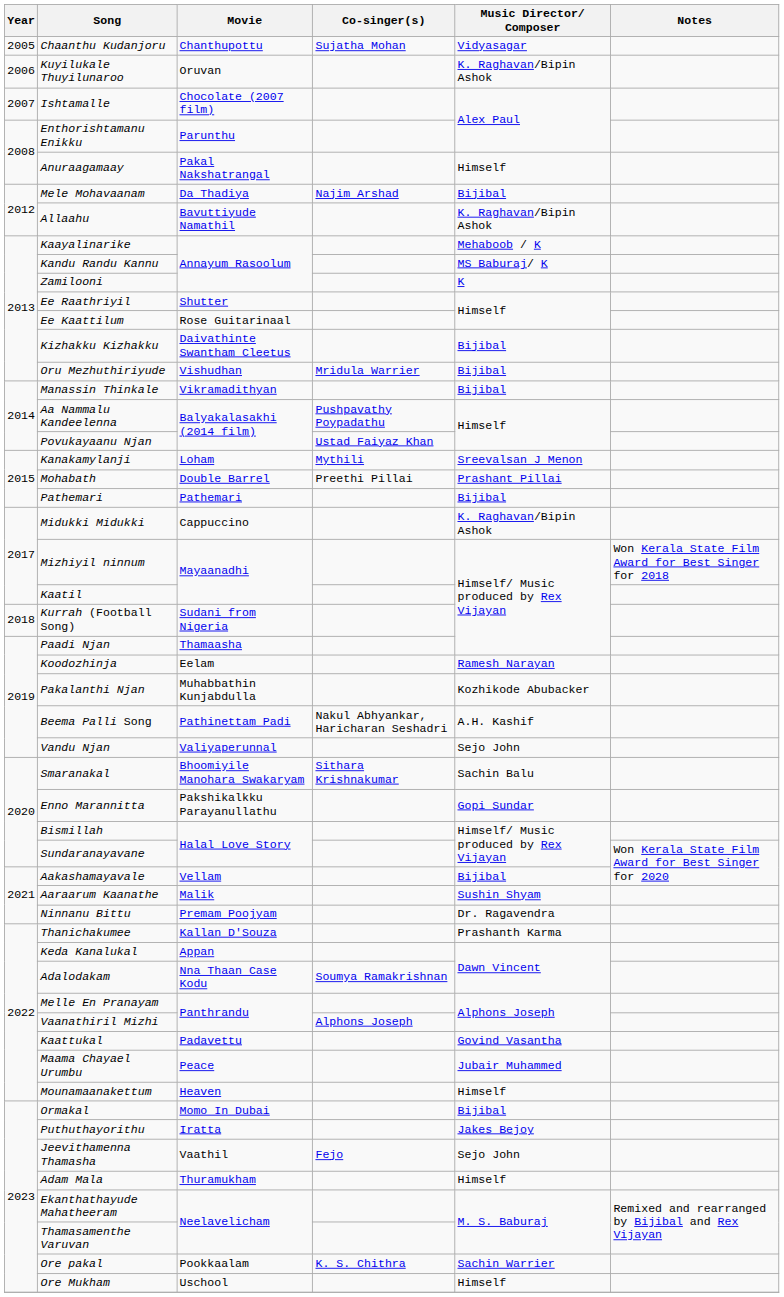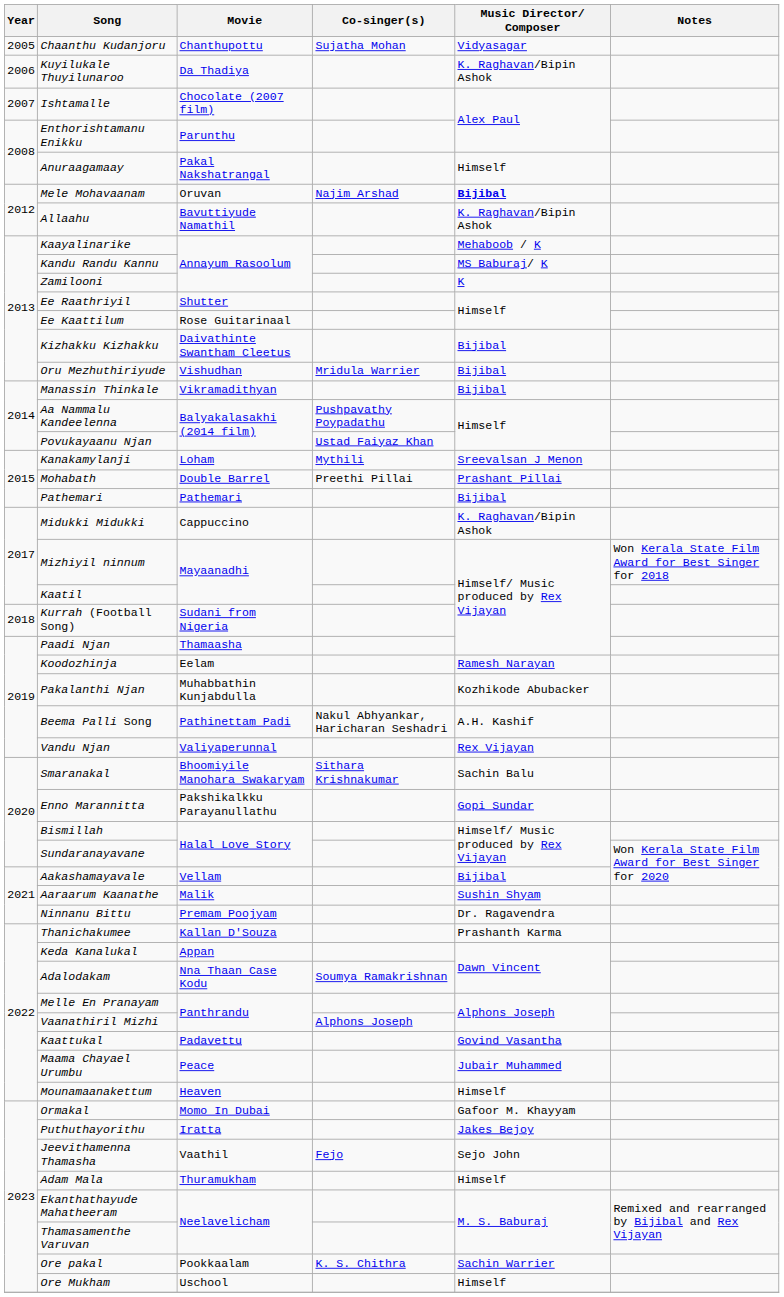 <table class="wikitable">
 <tr>
 <th>Year</th>
 <th width="150">Song</th>
 <th>Movie</th>
 <th>Co-singer(s)</th>
 <th>Music Director/ Composer</th>
 <th>Notes</th>
 </tr>
 <tr>
 <td>2005</td>
 <td><em>Chaanthu Kudanjoru</em></td>
 <td><a href='#'>Chanthupottu</a></td>
 <td><a href='#'>Sujatha Mohan</a></td>
 <td><a href='#'>Vidyasagar</a></td>
 <td></td>
 </tr>
 <tr>
 <td>2006</td>
 <td><em>Kuyilukale Thuyilunaroo</em></td>
-<td>Oruvan</td>
+<td><a href='#'>Da Thadiya</a></td>
 <td></td>
 <td><a href='#'>K. Raghavan</a>/Bipin Ashok</td>
 <td></td>
 </tr>
 <tr>
 <td>2007</td>
 <td><em>Ishtamalle</em></td>
 <td><a href='#'>Chocolate (2007 film)</a></td>
 <td></td>
 <td rowspan="2"><a href='#'>Alex Paul</a></td>
 <td></td>
 </tr>
 <tr>
 <td rowspan="2">2008</td>
 <td><em>Enthorishtamanu Enikku</em></td>
 <td><a href='#'>Parunthu</a></td>
 <td></td>
 <td></td>
 </tr>
 <tr>
 <td><em>Anuraagamaay</em></td>
 <td><a href='#'>Pakal Nakshatrangal</a></td>
 <td></td>
 <td>Himself</td>
 <td></td>
 </tr>
 <tr>
 <td rowspan="2">2012</td>
 <td><em>Mele Mohavaanam</em></td>
-<td><a href='#'>Da Thadiya</a></td>
+<td>Oruvan</td>
 <td><a href='#'>Najim Arshad</a></td>
-<td><a href='#'>Bijibal</a></td>
+<td><strong><a href='#'>Bijibal</a></strong></td>
 <td></td>
 </tr>
 <tr>
 <td><em>Allaahu</em></td>
 <td><a href='#'>Bavuttiyude Namathil</a></td>
 <td></td>
 <td><a href='#'>K. Raghavan</a>/Bipin Ashok</td>
 <td></td>
 </tr>
 <tr>
 <td rowspan="7">2013</td>
 <td><em>Kaayalinarike</em></td>
 <td rowspan="3"><a href='#'>Annayum Rasoolum</a></td>
 <td></td>
 <td><a href='#'>Mehaboob</a> / <a href='#'>K</a></td>
 <td></td>
 </tr>
 <tr>
 <td><em>Kandu Randu Kannu</em></td>
 <td></td>
 <td><a href='#'>MS Baburaj</a>/ <a href='#'>K</a></td>
 <td></td>
 </tr>
 <tr>
 <td><em>Zamilooni</em></td>
 <td></td>
 <td><a href='#'>K</a></td>
 <td></td>
 </tr>
 <tr>
 <td><em>Ee Raathriyil</em></td>
 <td><a href='#'>Shutter</a></td>
 <td></td>
 <td rowspan="2">Himself</td>
 <td></td>
 </tr>
 <tr>
 <td><em>Ee Kaattilum</em></td>
 <td>Rose Guitarinaal</td>
 <td></td>
 <td></td>
 </tr>
 <tr>
 <td><em>Kizhakku Kizhakku</em></td>
 <td><a href='#'>Daivathinte Swantham Cleetus</a></td>
 <td></td>
 <td><a href='#'>Bijibal</a></td>
 <td></td>
 </tr>
 <tr>
 <td><em>Oru Mezhuthiriyude</em></td>
 <td><a href='#'>Vishudhan</a></td>
 <td><a href='#'>Mridula Warrier</a></td>
 <td><a href='#'>Bijibal</a></td>
 <td></td>
 </tr>
 <tr>
 <td rowspan="3">2014</td>
 <td><em>Manassin Thinkale</em></td>
 <td><a href='#'>Vikramadithyan</a></td>
 <td></td>
 <td><a href='#'>Bijibal</a></td>
 <td></td>
 </tr>
 <tr>
 <td><em>Aa Nammalu Kandeelenna</em></td>
 <td rowspan="2"><a href='#'>Balyakalasakhi (2014 film)</a></td>
 <td><a href='#'>Pushpavathy Poypadathu</a></td>
 <td rowspan="2">Himself</td>
 <td></td>
 </tr>
 <tr>
 <td><em>Povukayaanu Njan</em></td>
 <td><a href='#'>Ustad Faiyaz Khan</a></td>
 <td></td>
 </tr>
 <tr>
 <td rowspan="3">2015</td>
 <td><em>Kanakamylanji</em></td>
 <td><a href='#'>Loham</a></td>
 <td><a href='#'>Mythili</a></td>
 <td><a href='#'>Sreevalsan J Menon</a></td>
 <td></td>
 </tr>
 <tr>
 <td><em>Mohabath</em></td>
 <td><a href='#'>Double Barrel</a></td>
 <td>Preethi Pillai</td>
 <td><a href='#'>Prashant Pillai</a></td>
 <td></td>
 </tr>
 <tr>
 <td><em>Pathemari</em></td>
 <td><a href='#'>Pathemari</a></td>
 <td></td>
 <td><a href='#'>Bijibal</a></td>
 <td></td>
 </tr>
 <tr>
 <td rowspan="3">2017</td>
 <td><em>Midukki Midukki</em></td>
 <td>Cappuccino</td>
 <td></td>
 <td><a href='#'>K. Raghavan</a>/Bipin Ashok</td>
 <td></td>
 </tr>
 <tr>
 <td><em>Mizhiyil ninnum</em></td>
 <td rowspan="2"><a href='#'>Mayaanadhi</a></td>
 <td></td>
 <td rowspan="4">Himself/ Music produced by <a href='#'>Rex Vijayan</a></td>
 <td rowspan="1">Won <a href='#'>Kerala State Film Award for Best Singer</a> for <a href='#'>2018</a></td>
 </tr>
 <tr>
 <td><em>Kaatil</em></td>
 <td></td>
 <td></td>
 </tr>
 <tr>
 <td>2018</td>
 <td><em>Kurrah</em> (Football Song)</td>
 <td><a href='#'>Sudani from Nigeria</a></td>
 <td></td>
 <td></td>
 </tr>
 <tr>
 <td rowspan="5">2019</td>
 <td><em>Paadi Njan</em></td>
 <td><a href='#'>Thamaasha</a></td>
 <td></td>
 <td></td>
 </tr>
 <tr>
 <td><em>Koodozhinja</em></td>
 <td>Eelam</td>
 <td></td>
 <td><a href='#'>Ramesh Narayan</a></td>
 <td></td>
 </tr>
 <tr>
 <td><em>Pakalanthi Njan</em></td>
 <td>Muhabbathin Kunjabdulla</td>
 <td></td>
 <td>Kozhikode Abubacker</td>
 <td></td>
 </tr>
 <tr>
 <td><em>Beema Palli</em> Song</td>
 <td><a href='#'>Pathinettam Padi</a></td>
 <td>Nakul Abhyankar, Haricharan Seshadri</td>
 <td>A.H. Kashif</td>
 <td></td>
 </tr>
 <tr>
 <td><em>Vandu Njan</em></td>
 <td><a href='#'>Valiyaperunnal</a></td>
 <td></td>
-<td>Sejo John</td>
+<td><a href='#'>Rex Vijayan</a></td>
 <td></td>
 </tr>
 <tr>
 <td rowspan="4">2020</td>
 <td><em>Smaranakal</em></td>
 <td><a href='#'>Bhoomiyile Manohara Swakaryam</a></td>
 <td><a href='#'>Sithara Krishnakumar</a></td>
 <td>Sachin Balu</td>
 <td></td>
 </tr>
 <tr>
 <td><em>Enno Marannitta</em></td>
 <td>Pakshikalkku Parayanullathu</td>
 <td></td>
 <td><a href='#'>Gopi Sundar</a></td>
 <td></td>
 </tr>
 <tr>
 <td><em>Bismillah</em></td>
 <td rowspan="2"><a href='#'>Halal Love Story</a></td>
 <td></td>
 <td rowspan="2">Himself/ Music produced by <a href='#'>Rex Vijayan</a></td>
 <td></td>
 </tr>
 <tr>
 <td><em>Sundaranayavane</em></td>
 <td></td>
 <td rowspan="2">Won <a href='#'>Kerala State Film Award for Best Singer</a> for <a href='#'>2020</a></td>
 </tr>
 <tr>
 <td rowspan="3">2021</td>
 <td><em>Aakashamayavale</em></td>
 <td><a href='#'>Vellam</a></td>
 <td></td>
 <td><a href='#'>Bijibal</a></td>
 </tr>
 <tr>
 <td><em>Aaraarum Kaanathe</em></td>
 <td><a href='#'>Malik</a></td>
 <td></td>
 <td><a href='#'>Sushin Shyam</a></td>
 <td></td>
 </tr>
 <tr>
 <td><em>Ninnanu Bittu</em></td>
 <td><a href='#'>Premam Poojyam</a></td>
 <td></td>
 <td>Dr. Ragavendra</td>
 <td></td>
 </tr>
 <tr>
 <td rowspan="8">2022</td>
 <td><em>Thanichakumee</em></td>
 <td><a href='#'>Kallan D'Souza</a></td>
 <td></td>
 <td>Prashanth Karma</td>
 <td></td>
 </tr>
 <tr>
 <td><em>Keda Kanalukal</em></td>
 <td><a href='#'>Appan</a></td>
 <td></td>
 <td rowspan=2><a href='#'>Dawn Vincent</a></td>
 <td></td>
 </tr>
 <tr>
 <td><em>Adalodakam</em></td>
 <td><a href='#'>Nna Thaan Case Kodu</a></td>
 <td><a href='#'>Soumya Ramakrishnan</a></td>
 <td></td>
 </tr>
 <tr>
 <td><em>Melle En Pranayam</em></td>
 <td rowspan="2"><a href='#'>Panthrandu</a></td>
 <td></td>
 <td rowspan="2"><a href='#'>Alphons Joseph</a></td>
 <td></td>
 </tr>
 <tr>
 <td><em>Vaanathiril Mizhi</em></td>
 <td><a href='#'>Alphons Joseph</a></td>
 <td></td>
 </tr>
 <tr>
 <td><em>Kaattukal</em></td>
 <td><a href='#'>Padavettu</a></td>
 <td></td>
 <td><a href='#'>Govind Vasantha</a></td>
 <td></td>
 </tr>
 <tr>
 <td><em>Maama Chayael Urumbu</em> </td>
 <td><a href='#'>Peace</a></td>
 <td></td>
 <td><a href='#'>Jubair Muhammed</a></td>
 <td></td>
 </tr>
 <tr>
 <td><em>Mounamaanakettum</em></td>
 <td><a href='#'>Heaven</a></td>
 <td></td>
 <td>Himself</td>
 <td></td>
 </tr>
 <tr>
 <td rowspan=8>2023</td>
 <td><em>Ormakal</em></td>
 <td><a href='#'>Momo In Dubai</a></td>
 <td></td>
-<td><a href='#'>Bijibal</a></td>
+<td>Gafoor M. Khayyam</td>
 <td></td>
 </tr>
 <tr>
 <td><em>Puthuthayorithu</em></td>
 <td><a href='#'>Iratta</a></td>
 <td></td>
 <td><a href='#'>Jakes Bejoy</a></td>
 <td></td>
 </tr>
 <tr>
 <td><em>Jeevithamenna Thamasha</em></td>
 <td>Vaathil</td>
 <td><a href='#'>Fejo</a></td>
 <td>Sejo John</td>
 <td></td>
 </tr>
 <tr>
 <td><em>Adam Mala</em></td>
 <td><a href='#'>Thuramukham</a></td>
 <td></td>
 <td>Himself</td>
 <td></td>
 </tr>
 <tr>
 <td><em>Ekanthathayude Mahatheeram</em></td>
 <td rowspan=2><a href='#'>Neelavelicham</a></td>
 <td></td>
 <td rowspan=2><a href='#'>M. S. Baburaj</a></td>
 <td rowspan=2>Remixed and rearranged by <a href='#'>Bijibal</a> and <a href='#'>Rex Vijayan</a></td>
 </tr>
 <tr>
 <td><em>Thamasamenthe Varuvan</em></td>
 <td></td>
 </tr>
 <tr>
 <td><em>Ore pakal</em></td>
 <td>Pookkaalam</td>
 <td><a href='#'>K. S. Chithra</a></td>
 <td><a href='#'>Sachin Warrier</a></td>
 <td></td>
 </tr>
 <tr>
 <td><em>Ore Mukham</em></td>
 <td>Uschool</td>
 <td></td>
 <td>Himself</td>
 <td></td>
 </tr>
 <tr>
 </tr>
 </table>
